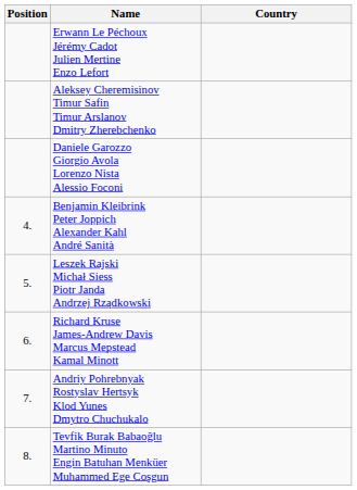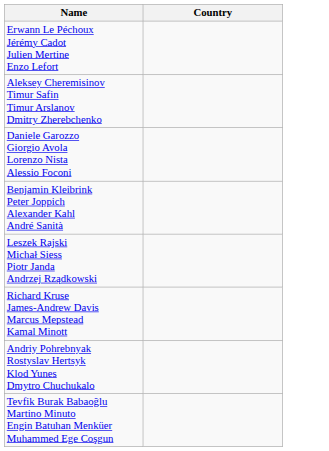 <table class="wikitable">
 <tr>
-<th width="20">Position</th>
 <th width="200">Name</th>
 <th width="200">Country</th>
 </tr>
 <tr>
-<td align="center"></td>
 <td><a href='#'>Erwann Le Péchoux</a><br><a href='#'>Jérémy Cadot</a><br><a href='#'>Julien Mertine</a><br><a href='#'>Enzo Lefort</a></td>
 <td></td>
 </tr>
 <tr>
-<td align="center"></td>
 <td><a href='#'>Aleksey Cheremisinov</a><br><a href='#'>Timur Safin</a><br><a href='#'>Timur Arslanov</a><br><a href='#'>Dmitry Zherebchenko</a></td>
 <td></td>
 </tr>
 <tr>
-<td align="center"></td>
 <td><a href='#'>Daniele Garozzo</a><br><a href='#'>Giorgio Avola</a><br><a href='#'>Lorenzo Nista</a><br><a href='#'>Alessio Foconi</a></td>
 <td></td>
 </tr>
 <tr>
-<td align="center">4.</td>
 <td><a href='#'>Benjamin Kleibrink</a><br><a href='#'>Peter Joppich</a><br><a href='#'>Alexander Kahl</a><br><a href='#'>André Sanità</a></td>
 <td></td>
 </tr>
 <tr>
-<td align="center">5.</td>
 <td><a href='#'>Leszek Rajski</a><br><a href='#'>Michał Siess</a><br><a href='#'>Piotr Janda</a><br><a href='#'>Andrzej Rządkowski</a></td>
 <td></td>
 </tr>
 <tr>
-<td align="center">6.</td>
 <td><a href='#'>Richard Kruse</a><br><a href='#'>James-Andrew Davis</a><br><a href='#'>Marcus Mepstead</a><br><a href='#'>Kamal Minott</a></td>
 <td></td>
 </tr>
 <tr>
-<td align="center">7.</td>
 <td><a href='#'>Andriy Pohrebnyak</a><br><a href='#'>Rostyslav Hertsyk</a><br><a href='#'>Klod Yunes</a><br><a href='#'>Dmytro Chuchukalo</a></td>
 <td></td>
 </tr>
 <tr>
-<td align="center">8.</td>
 <td><a href='#'>Tevfik Burak Babaoğlu</a><br><a href='#'>Martino Minuto</a><br><a href='#'>Engin Batuhan Menküer</a><br><a href='#'>Muhammed Ege Coşgun</a></td>
 <td></td>
 </tr>
 </table>
